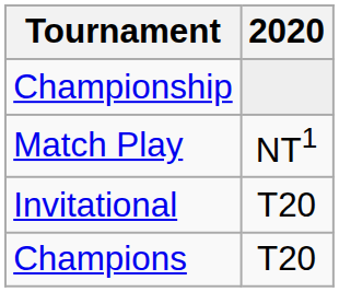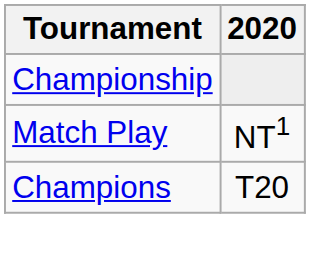 <table class="wikitable" style="text-align:center;">
 <tr>
 <th>Tournament</th>
 <th>2020</th>
 </tr>
 <tr>
 <td align="left"><a href='#'>Championship</a></td>
 <td style="background:#eeeeee;"></td>
 </tr>
 <tr>
 <td align="left"><a href='#'>Match Play</a></td>
 <td>NT<sup>1</sup></td>
 </tr>
 <tr>
-<td align="left"><a href='#'>Invitational</a></td>
-<td>T20</td>
-</tr>
-<tr>
 <td align="left"><a href='#'>Champions</a></td>
 <td>T20</td>
 </tr>
 </table>
